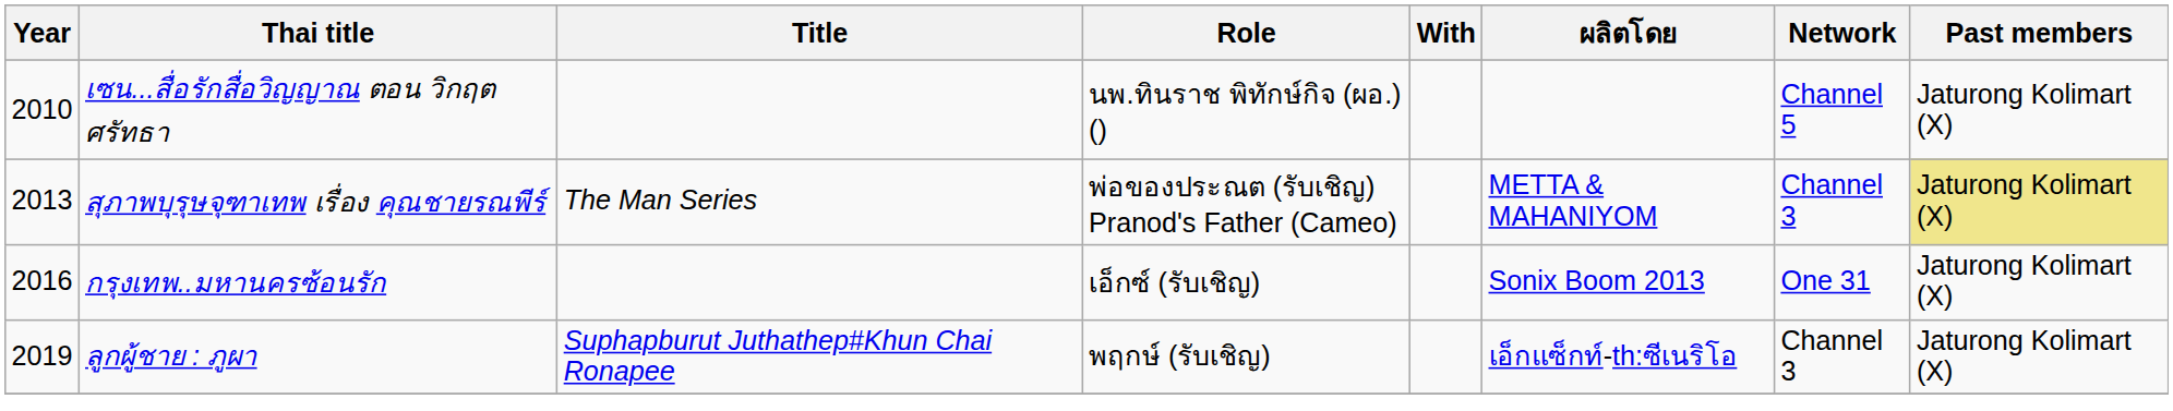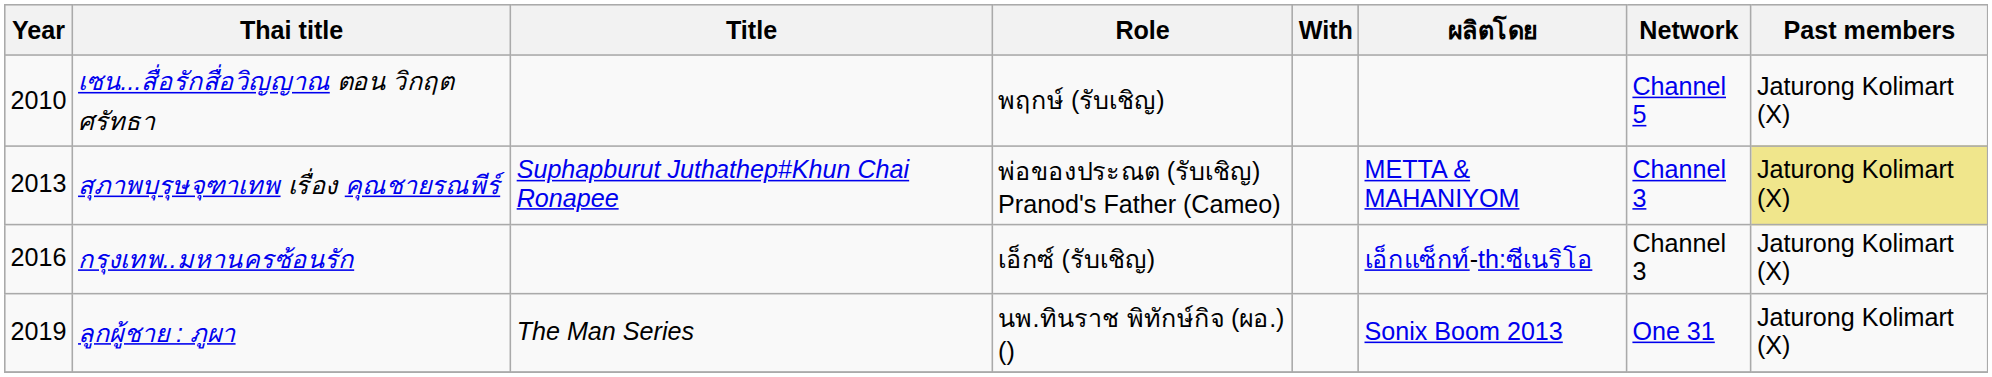 <table class="wikitable" width = 100%>
 <tr>
 <th><strong>Year</strong></th>
 <th><strong>Thai title</strong></th>
 <th><strong>Title</strong></th>
 <th><strong>Role</strong></th>
 <th><strong>With</strong></th>
 <th>ผลิตโดย</th>
 <th><strong>Network</strong></th>
 <th><strong>Past members</strong></th>
 </tr>
 <tr>
 <td rowspan="1">2010</td>
 <td><em><a href='#'>เซน...สื่อรักสื่อวิญญาณ</a> ตอน วิกฤตศรัทธา</em></td>
 <td><em> </em></td>
-<td>นพ.ทินราช พิทักษ์กิจ (ผอ.) () <br></td>
+<td>พฤกษ์ (รับเชิญ) <br></td>
 <td></td>
 <td></td>
 <td><a href='#'>Channel 5</a></td>
 <td>Jaturong Kolimart (X)</td>
 </tr>
 <tr>
 <td rowspan="1">2013</td>
 <td><em><a href='#'>สุภาพบุรุษจุฑาเทพ</a> เรื่อง <a href='#'>คุณชายรณพีร์</a></em></td>
-<td><em>The Man Series </em></td>
+<td><em><a href='#'>Suphapburut Juthathep#Khun Chai Ronapee</a></em></td>
 <td>พ่อของประณต (รับเชิญ) <br> Pranod's Father (Cameo)</td>
 <td></td>
 <td><a href='#'>METTA & MAHANIYOM</a></td>
 <td><a href='#'>Channel 3</a></td>
 <td style="background: khaki;">Jaturong Kolimart (X)</td>
 </tr>
 <tr>
 <td rowspan="1">2016</td>
 <td><em><a href='#'>กรุงเทพ..มหานครซ้อนรัก</a></em></td>
 <td><em> </em></td>
 <td>เอ็กซ์ (รับเชิญ) <br></td>
 <td></td>
+<td><a href='#'>เอ็กแซ็กท์</a>-<a href='#'>th:ซีเนริโอ</a></td>
+<td>Channel 3</td>
+<td>Jaturong Kolimart (X)</td>
+</tr>
+<tr>
+<td rowspan="1">2019</td>
+<td><em><a href='#'>ลูกผู้ชาย : ภูผา</a> </em></td>
+<td><em>The Man Series </em></td>
+<td>นพ.ทินราช พิทักษ์กิจ (ผอ.) () <br></td>
+<td></td>
 <td><a href='#'>Sonix Boom 2013</a></td>
 <td><a href='#'>One 31</a></td>
 <td>Jaturong Kolimart (X)</td>
 </tr>
 <tr>
-<td rowspan="1">2019</td>
-<td><em><a href='#'>ลูกผู้ชาย : ภูผา</a> </em></td>
-<td><em><a href='#'>Suphapburut Juthathep#Khun Chai Ronapee</a></em></td>
-<td>พฤกษ์ (รับเชิญ) <br></td>
-<td></td>
-<td><a href='#'>เอ็กแซ็กท์</a>-<a href='#'>th:ซีเนริโอ</a></td>
-<td>Channel 3</td>
-<td>Jaturong Kolimart (X)</td>
-</tr>
-<tr>
 </tr>
 </table>
